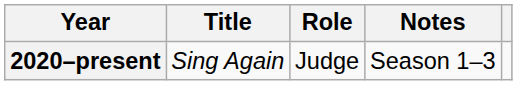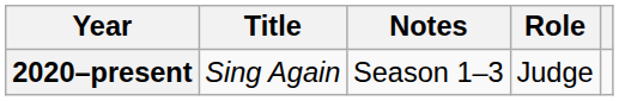 <table class="wikitable plainrowheaders">
 <tr>
 <th scope="col">Year</th>
 <th scope="col">Title</th>
+<th scope="col">Notes</th>
 <th scope="col">Role</th>
-<th scope="col">Notes</th>
 <th scope="col" class="unsortable"></th>
 </tr>
 <tr>
 <th scope="row">2020–present</th>
 <td><em>Sing Again</em></td>
+<td>Season 1–3</td>
 <td>Judge</td>
-<td>Season 1–3</td>
 <td style="text-align:center"></td>
 </tr>
 </table>
